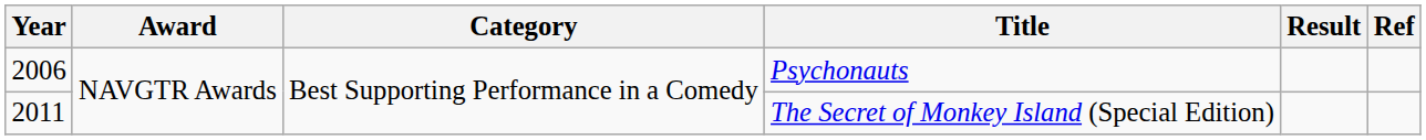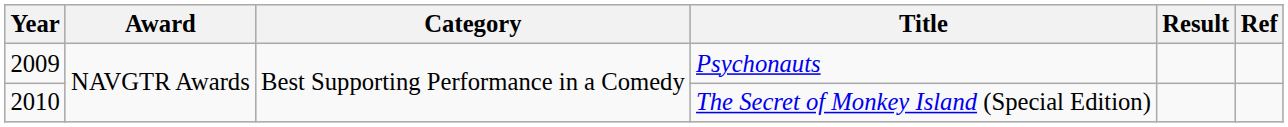 <table class="wikitable">
 <tr>
 <th>Year</th>
 <th>Award</th>
 <th>Category</th>
 <th>Title</th>
 <th>Result</th>
 <th>Ref</th>
 </tr>
 <tr>
-<td>2006</td>
+<td>2009</td>
 <td rowspan="2">NAVGTR Awards</td>
 <td rowspan="2">Best Supporting Performance in a Comedy</td>
 <td><em><a href='#'>Psychonauts</a></em></td>
 <td></td>
 <td></td>
 </tr>
 <tr>
-<td>2011</td>
+<td>2010</td>
 <td><em><a href='#'>The Secret of Monkey Island</a></em> (Special Edition)</td>
 <td></td>
 <td></td>
 </tr>
 </table>
